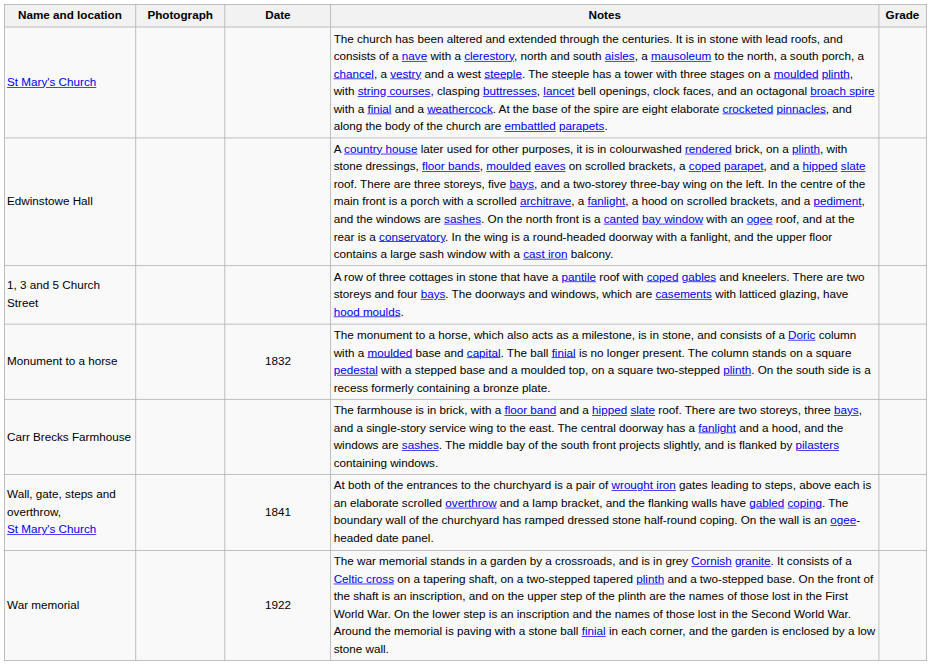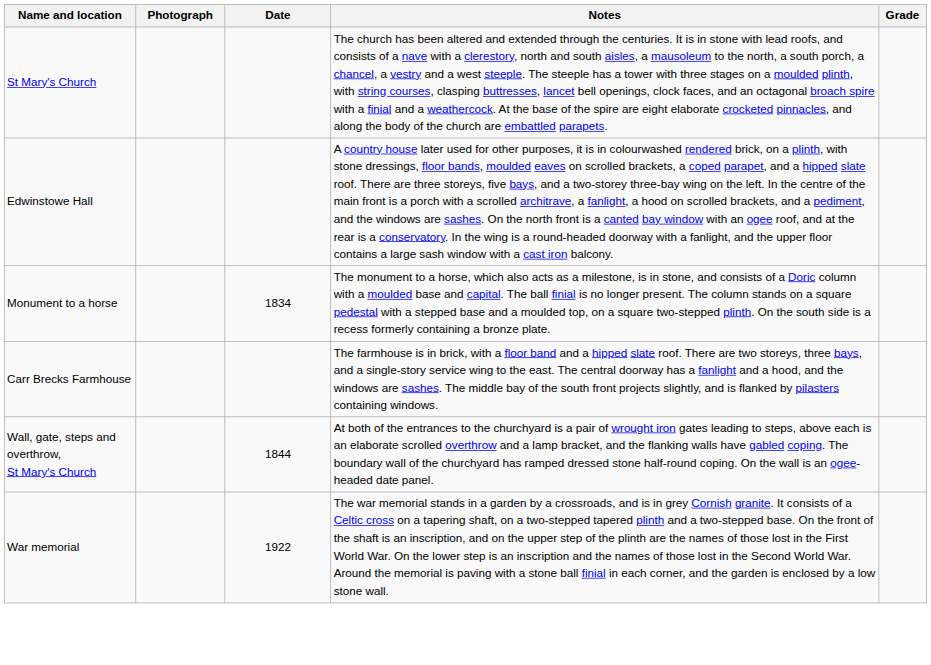 <table class="wikitable sortable plainrowheaders" style="width:100%; border:0px; text-align:left; line-height:150%">
 <tr>
 <th scope="col"  style="width:150px">Name and location</th>
 <th scope="col"  style="width:100px" class="unsortable">Photograph</th>
 <th scope="col"  style="width:120px">Date</th>
 <th scope="col"  style="width:650px" class="unsortable">Notes</th>
 <th scope="col"  style="width:50px">Grade</th>
 </tr>
 <tr>
 <td><a href='#'>St Mary's Church</a><br><small></small></td>
 <td></td>
 <td align="center"></td>
 <td>The church has been altered and extended through the centuries.  It is in stone with lead roofs, and consists of a <a href='#'>nave</a> with a <a href='#'>clerestory</a>, north and south <a href='#'>aisles</a>,  a <a href='#'>mausoleum</a> to the north, a south porch, a <a href='#'>chancel</a>, a <a href='#'>vestry</a> and a west <a href='#'>steeple</a>.  The steeple has a tower with three stages on a <a href='#'>moulded</a> <a href='#'>plinth</a>, with <a href='#'>string courses</a>, clasping <a href='#'>buttresses</a>, <a href='#'>lancet</a> bell openings, clock faces, and an octagonal <a href='#'>broach spire</a> with a <a href='#'>finial</a> and a <a href='#'>weathercock</a>.  At the base of the spire are eight elaborate <a href='#'>crocketed</a> <a href='#'>pinnacles</a>, and along the body of the church are <a href='#'>embattled</a> <a href='#'>parapets</a>.</td>
 <td align="center" ></td>
 </tr>
 <tr>
 <td>Edwinstowe Hall<br><small></small></td>
 <td></td>
 <td align="center"></td>
 <td>A <a href='#'>country house</a> later used for other purposes, it is in colourwashed <a href='#'>rendered</a> brick, on a <a href='#'>plinth</a>, with stone dressings, <a href='#'>floor bands</a>, <a href='#'>moulded</a> <a href='#'>eaves</a> on scrolled brackets, a <a href='#'>coped</a> <a href='#'>parapet</a>, and a <a href='#'>hipped</a> <a href='#'>slate</a> roof.  There are three storeys, five <a href='#'>bays</a>, and a two-storey three-bay wing on the left.  In the centre of the main front is a porch with a scrolled <a href='#'>architrave</a>, a <a href='#'>fanlight</a>, a hood on scrolled brackets, and a <a href='#'>pediment</a>, and the windows are <a href='#'>sashes</a>.  On the north front is a <a href='#'>canted</a> <a href='#'>bay window</a> with an <a href='#'>ogee</a> roof, and at the rear is a <a href='#'>conservatory</a>.  In the wing is a round-headed doorway with a fanlight, and the upper floor contains a large sash window with a <a href='#'>cast iron</a> balcony.</td>
 <td align="center" ></td>
 </tr>
 <tr>
-<td>1, 3 and 5 Church Street<br><small></small></td>
-<td></td>
-<td align="center"></td>
-<td>A row of three cottages in stone that have a <a href='#'>pantile</a> roof with <a href='#'>coped</a> <a href='#'>gables</a> and kneelers.  There are two storeys and four <a href='#'>bays</a>.  The doorways and windows, which are <a href='#'>casements</a> with latticed glazing, have <a href='#'>hood moulds</a>.</td>
-<td align="center" ></td>
-</tr>
-<tr>
 <td>Monument to a horse<br><small></small></td>
 <td></td>
-<td align="center">1832</td>
+<td align="center">1834</td>
 <td>The monument to a horse, which also acts as a milestone, is in stone, and consists of a <a href='#'>Doric</a> column with a <a href='#'>moulded</a> base and <a href='#'>capital</a>.  The ball <a href='#'>finial</a> is no longer present.  The column stands on a square <a href='#'>pedestal</a> with a stepped base and a moulded top, on a square two-stepped <a href='#'>plinth</a>.  On the south side is a recess formerly containing a bronze plate.</td>
 <td align="center" ></td>
 </tr>
 <tr>
 <td>Carr Brecks Farmhouse<br><small></small></td>
 <td></td>
 <td align="center"></td>
 <td>The farmhouse is in brick, with a <a href='#'>floor band</a> and a <a href='#'>hipped</a> <a href='#'>slate</a> roof.  There are two storeys, three <a href='#'>bays</a>, and a single-story service wing to the east.  The central doorway has a <a href='#'>fanlight</a> and a hood, and the windows are <a href='#'>sashes</a>.  The middle bay of the south front projects slightly, and is flanked by <a href='#'>pilasters</a> containing windows.</td>
 <td align="center" ></td>
 </tr>
 <tr>
 <td>Wall, gate, steps and overthrow,<br><a href='#'>St Mary's Church</a><br><small></small></td>
 <td></td>
-<td align="center">1841</td>
+<td align="center">1844</td>
 <td>At both of the entrances to the churchyard is a pair of <a href='#'>wrought iron</a> gates leading to steps, above each is an elaborate scrolled <a href='#'>overthrow</a> and a lamp bracket, and the flanking walls have <a href='#'>gabled</a> <a href='#'>coping</a>. The boundary wall of the churchyard has ramped dressed stone half-round coping.  On the wall is an <a href='#'>ogee</a>-headed date panel.</td>
 <td align="center" ></td>
 </tr>
 <tr>
 <td>War memorial<br><small></small></td>
 <td></td>
 <td align="center">1922</td>
 <td>The war memorial stands in a garden by a crossroads, and is in grey <a href='#'>Cornish</a> <a href='#'>granite</a>.  It consists of a <a href='#'>Celtic cross</a> on a tapering shaft, on a two-stepped tapered <a href='#'>plinth</a> and a two-stepped base.  On the front of the shaft is an inscription, and on the upper step of the plinth are the names of those lost in the First World War.  On the lower step is an inscription and the names of those lost in the Second World War.  Around the memorial is paving with a stone ball <a href='#'>finial</a> in each corner, and the garden is enclosed by a low stone wall.</td>
 <td align="center" ></td>
 </tr>
 <tr>
 </tr>
 </table>
